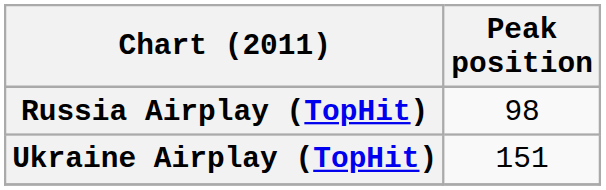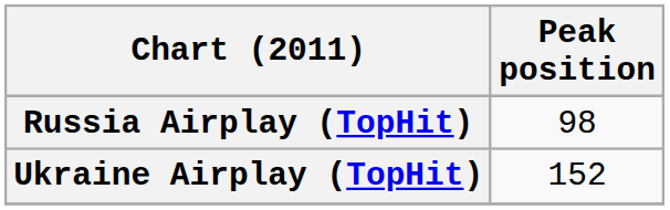 <table class="wikitable sortable plainrowheaders" style="text-align:center">
 <tr>
 <th scope="col">Chart (2011)</th>
 <th scope="col">Peak<br>position</th>
 </tr>
 <tr>
 </tr>
 <tr>
 <th scope="row">Russia Airplay (<a href='#'>TopHit</a>)</th>
 <td>98</td>
 </tr>
 <tr>
 <th scope="row">Ukraine Airplay (<a href='#'>TopHit</a>)</th>
-<td>151</td>
+<td>152</td>
 </tr>
 <tr>
 </tr>
 </table>
